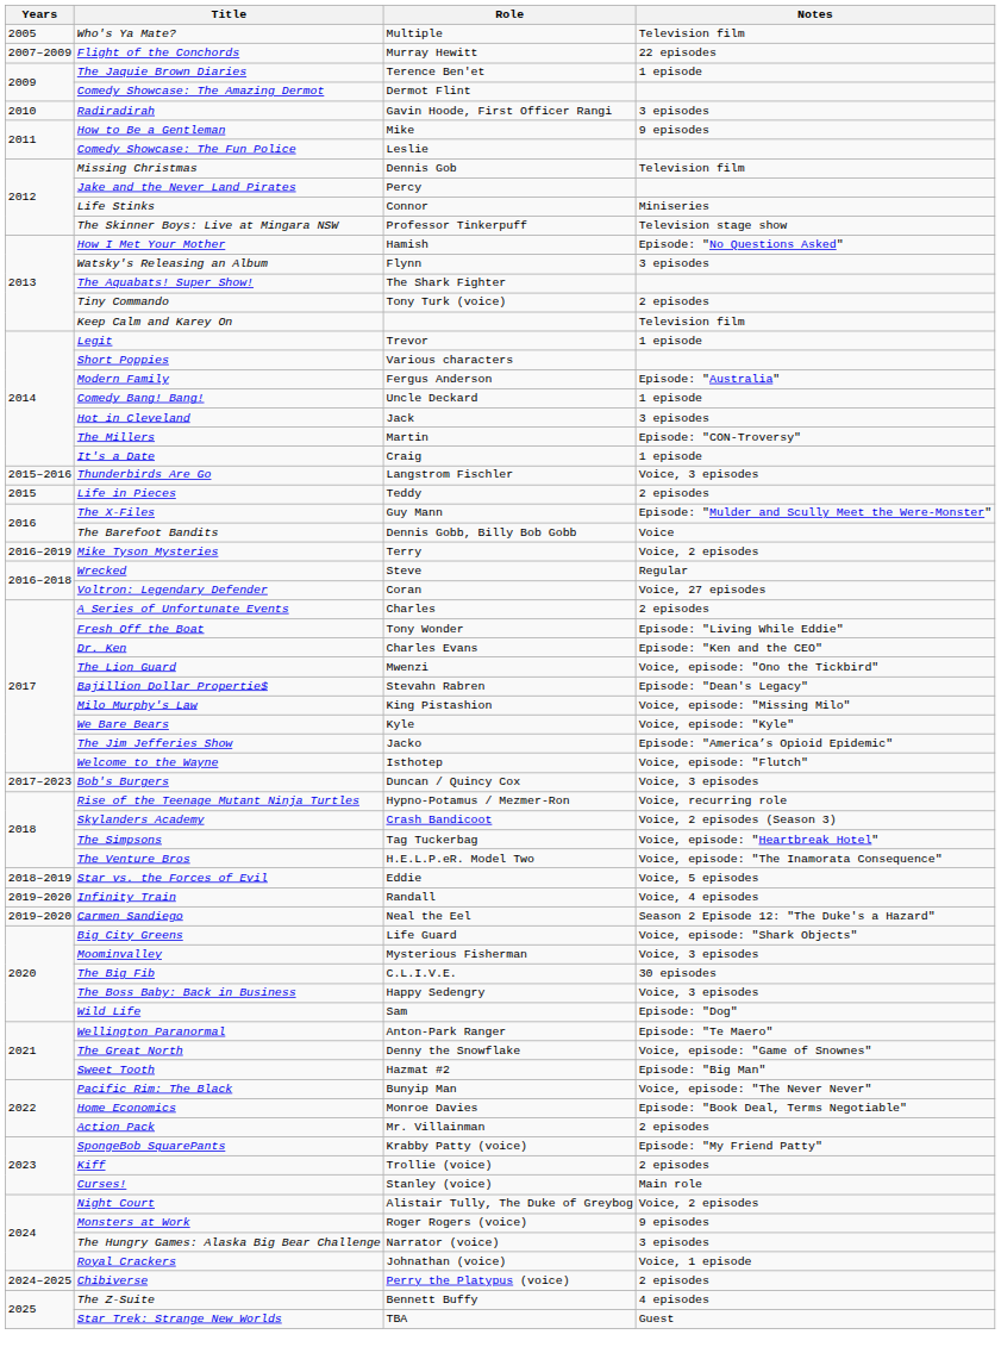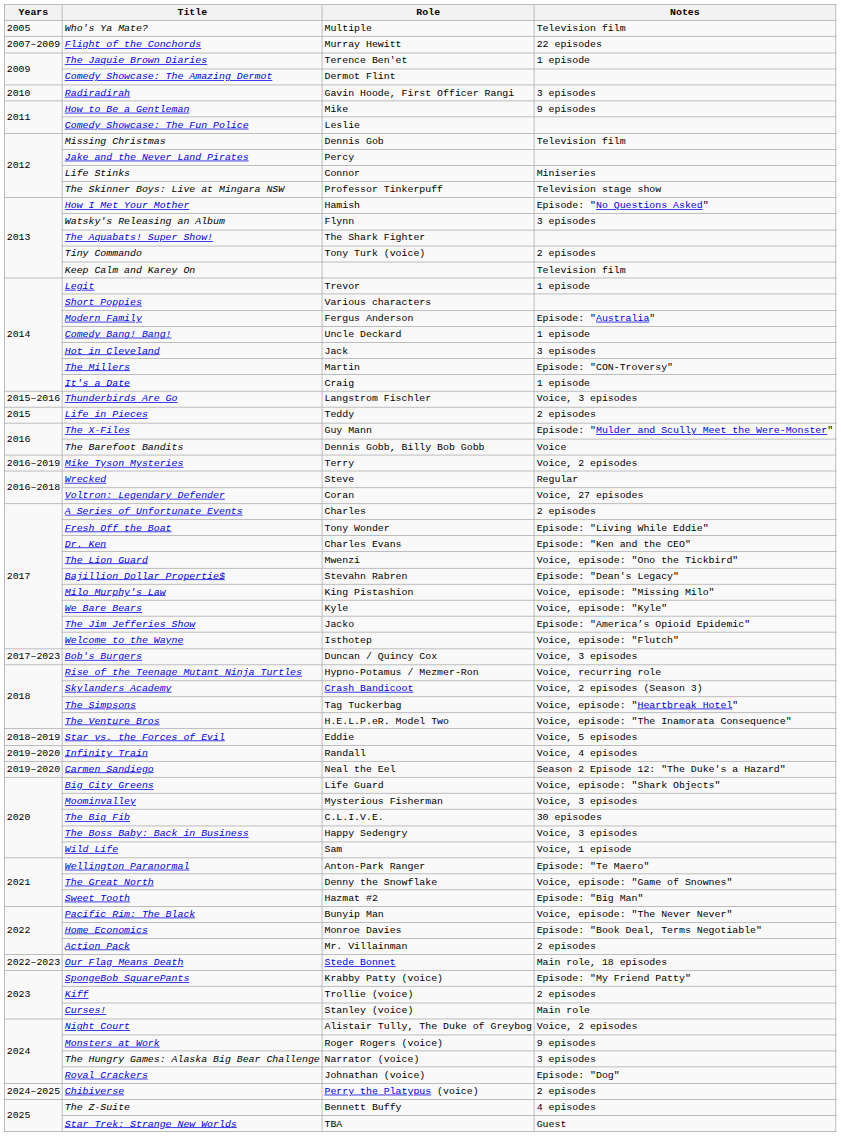 <table class="wikitable sortable plainrowheaders">
 <tr>
 <th>Years</th>
 <th>Title</th>
 <th>Role</th>
 <th class="unsortable">Notes</th>
 </tr>
 <tr>
 <td>2005</td>
 <td><em>Who's Ya Mate?</em></td>
 <td>Multiple</td>
 <td>Television film</td>
 </tr>
 <tr>
 <td>2007–2009</td>
 <td><em><a href='#'>Flight of the Conchords</a></em></td>
 <td>Murray Hewitt</td>
 <td>22 episodes</td>
 </tr>
 <tr>
 <td rowspan="2">2009</td>
 <td><em><a href='#'>The Jaquie Brown Diaries</a></em></td>
 <td>Terence Ben'et</td>
 <td>1 episode</td>
 </tr>
 <tr>
 <td><em><a href='#'>Comedy Showcase: The Amazing Dermot</a></em></td>
 <td>Dermot Flint</td>
 <td></td>
 </tr>
 <tr>
 <td>2010</td>
 <td><em><a href='#'>Radiradirah</a></em></td>
 <td>Gavin Hoode, First Officer Rangi</td>
 <td>3 episodes</td>
 </tr>
 <tr>
 <td rowspan="2">2011</td>
 <td><em><a href='#'>How to Be a Gentleman</a></em></td>
 <td>Mike</td>
 <td>9 episodes</td>
 </tr>
 <tr>
 <td><em><a href='#'>Comedy Showcase: The Fun Police</a></em></td>
 <td>Leslie</td>
 <td></td>
 </tr>
 <tr>
 <td rowspan="4">2012</td>
 <td><em>Missing Christmas</em></td>
 <td>Dennis Gob</td>
 <td>Television film</td>
 </tr>
 <tr>
 <td><em><a href='#'>Jake and the Never Land Pirates</a></em></td>
 <td>Percy</td>
 <td></td>
 </tr>
 <tr>
 <td><em>Life Stinks</em></td>
 <td>Connor</td>
 <td>Miniseries</td>
 </tr>
 <tr>
 <td><em>The Skinner Boys: Live at Mingara NSW</em></td>
 <td>Professor Tinkerpuff</td>
 <td>Television stage show</td>
 </tr>
 <tr>
 <td rowspan="5">2013</td>
 <td><em><a href='#'>How I Met Your Mother</a></em></td>
 <td>Hamish</td>
 <td>Episode: "<a href='#'>No Questions Asked</a>"</td>
 </tr>
 <tr>
 <td><em>Watsky's Releasing an Album</em></td>
 <td>Flynn</td>
 <td>3 episodes</td>
 </tr>
 <tr>
 <td><em><a href='#'>The Aquabats! Super Show!</a></em></td>
 <td>The Shark Fighter</td>
 <td></td>
 </tr>
 <tr>
 <td><em>Tiny Commando</em></td>
 <td>Tony Turk (voice)</td>
 <td>2 episodes</td>
 </tr>
 <tr>
 <td><em>Keep Calm and Karey On</em></td>
 <td></td>
 <td>Television film</td>
 </tr>
 <tr>
 <td rowspan="7">2014</td>
 <td><em><a href='#'>Legit</a></em></td>
 <td>Trevor</td>
 <td>1 episode</td>
 </tr>
 <tr>
 <td><em><a href='#'>Short Poppies</a></em></td>
 <td>Various characters</td>
 <td></td>
 </tr>
 <tr>
 <td><em><a href='#'>Modern Family</a></em></td>
 <td>Fergus Anderson</td>
 <td>Episode: "<a href='#'>Australia</a>"</td>
 </tr>
 <tr>
 <td><em><a href='#'>Comedy Bang! Bang!</a></em></td>
 <td>Uncle Deckard</td>
 <td>1 episode</td>
 </tr>
 <tr>
 <td><em><a href='#'>Hot in Cleveland</a></em></td>
 <td>Jack</td>
 <td>3 episodes</td>
 </tr>
 <tr>
 <td><em><a href='#'>The Millers</a></em></td>
 <td>Martin</td>
 <td>Episode: "CON-Troversy"</td>
 </tr>
 <tr>
 <td><em><a href='#'>It's a Date</a></em></td>
 <td>Craig</td>
 <td>1 episode</td>
 </tr>
 <tr>
 <td>2015–2016</td>
 <td><em><a href='#'>Thunderbirds Are Go</a></em></td>
 <td>Langstrom Fischler</td>
 <td>Voice, 3 episodes</td>
 </tr>
 <tr>
 <td>2015</td>
 <td><em><a href='#'>Life in Pieces</a></em></td>
 <td>Teddy</td>
 <td>2 episodes</td>
 </tr>
 <tr>
 <td rowspan="2">2016</td>
 <td><em><a href='#'>The X-Files</a></em></td>
 <td>Guy Mann</td>
 <td>Episode: "<a href='#'>Mulder and Scully Meet the Were-Monster</a>"</td>
 </tr>
 <tr>
 <td><em>The Barefoot Bandits</em></td>
 <td>Dennis Gobb, Billy Bob Gobb</td>
 <td>Voice</td>
 </tr>
 <tr>
 <td>2016–2019</td>
 <td><em><a href='#'>Mike Tyson Mysteries</a></em></td>
 <td>Terry</td>
 <td>Voice, 2 episodes</td>
 </tr>
 <tr>
 <td rowspan="2">2016–2018</td>
 <td><em><a href='#'>Wrecked</a></em></td>
 <td>Steve</td>
 <td>Regular</td>
 </tr>
 <tr>
 <td><em><a href='#'>Voltron: Legendary Defender</a></em></td>
 <td>Coran</td>
 <td>Voice, 27 episodes</td>
 </tr>
 <tr>
 <td rowspan="9">2017</td>
 <td><em><a href='#'>A Series of Unfortunate Events</a></em></td>
 <td>Charles</td>
 <td>2 episodes</td>
 </tr>
 <tr>
 <td><em><a href='#'>Fresh Off the Boat</a></em></td>
 <td>Tony Wonder</td>
 <td>Episode: "Living While Eddie"</td>
 </tr>
 <tr>
 <td><em><a href='#'>Dr. Ken</a></em></td>
 <td>Charles Evans</td>
 <td>Episode: "Ken and the CEO"</td>
 </tr>
 <tr>
 <td><em><a href='#'>The Lion Guard</a></em></td>
 <td>Mwenzi</td>
 <td>Voice, episode: "Ono the Tickbird"</td>
 </tr>
 <tr>
 <td><em><a href='#'>Bajillion Dollar Propertie$</a></em></td>
 <td>Stevahn Rabren</td>
 <td>Episode: "Dean's Legacy"</td>
 </tr>
 <tr>
 <td><em><a href='#'>Milo Murphy's Law</a></em></td>
 <td>King Pistashion</td>
 <td>Voice, episode: "Missing Milo"</td>
 </tr>
 <tr>
 <td><em><a href='#'>We Bare Bears</a></em></td>
 <td>Kyle</td>
 <td>Voice, episode: "Kyle"</td>
 </tr>
 <tr>
 <td><em><a href='#'>The Jim Jefferies Show</a></em></td>
 <td>Jacko</td>
 <td>Episode: "America’s Opioid Epidemic"</td>
 </tr>
 <tr>
 <td><em><a href='#'>Welcome to the Wayne</a></em></td>
 <td>Isthotep</td>
 <td>Voice, episode: "Flutch"</td>
 </tr>
 <tr>
 <td>2017–2023</td>
 <td><em><a href='#'>Bob's Burgers</a></em></td>
 <td>Duncan / Quincy Cox</td>
 <td>Voice, 3 episodes</td>
 </tr>
 <tr>
 <td rowspan="4">2018</td>
 <td><em><a href='#'>Rise of the Teenage Mutant Ninja Turtles</a></em></td>
 <td>Hypno-Potamus / Mezmer-Ron</td>
 <td>Voice, recurring role</td>
 </tr>
 <tr>
 <td><em><a href='#'>Skylanders Academy</a></em></td>
 <td><a href='#'>Crash Bandicoot</a></td>
 <td>Voice, 2 episodes (Season 3)</td>
 </tr>
 <tr>
 <td><em><a href='#'>The Simpsons</a></em></td>
 <td>Tag Tuckerbag</td>
 <td>Voice, episode: "<a href='#'>Heartbreak Hotel</a>"</td>
 </tr>
 <tr>
 <td><em><a href='#'>The Venture Bros</a></em></td>
 <td>H.E.L.P.eR. Model Two</td>
 <td>Voice, episode: "The Inamorata Consequence"</td>
 </tr>
 <tr>
 <td>2018–2019</td>
 <td><em><a href='#'>Star vs. the Forces of Evil</a></em></td>
 <td>Eddie</td>
 <td>Voice, 5 episodes</td>
 </tr>
 <tr>
 <td>2019–2020</td>
 <td><em><a href='#'>Infinity Train</a></em></td>
 <td>Randall</td>
 <td>Voice, 4 episodes</td>
 </tr>
 <tr>
 <td>2019–2020</td>
 <td><em><a href='#'>Carmen Sandiego</a></em></td>
 <td>Neal the Eel</td>
 <td>Season 2 Episode 12: "The Duke's a Hazard"</td>
 </tr>
 <tr>
 <td rowspan="5">2020</td>
 <td><em><a href='#'>Big City Greens</a></em></td>
 <td>Life Guard</td>
 <td>Voice, episode: "Shark Objects"</td>
 </tr>
 <tr>
 <td><em><a href='#'>Moominvalley</a></em></td>
 <td>Mysterious Fisherman</td>
 <td>Voice, 3 episodes</td>
 </tr>
 <tr>
 <td><em><a href='#'>The Big Fib</a></em></td>
 <td>C.L.I.V.E.</td>
 <td>30 episodes</td>
 </tr>
 <tr>
 <td><em><a href='#'>The Boss Baby: Back in Business</a></em></td>
 <td>Happy Sedengry</td>
 <td>Voice, 3 episodes</td>
 </tr>
 <tr>
 <td><em><a href='#'>Wild Life</a></em></td>
 <td>Sam</td>
-<td>Episode: "Dog"</td>
+<td>Voice, 1 episode</td>
 </tr>
 <tr>
 <td rowspan="3">2021</td>
 <td><em><a href='#'>Wellington Paranormal</a></em></td>
 <td>Anton-Park Ranger</td>
 <td>Episode: "Te Maero"</td>
 </tr>
 <tr>
 <td><em><a href='#'>The Great North</a></em></td>
 <td>Denny the Snowflake</td>
 <td>Voice, episode: "Game of Snownes"</td>
 </tr>
 <tr>
 <td><em><a href='#'>Sweet Tooth</a></em></td>
 <td>Hazmat #2</td>
 <td>Episode: "Big Man"</td>
 </tr>
 <tr>
 <td rowspan="3">2022</td>
 <td><em><a href='#'>Pacific Rim: The Black</a></em></td>
 <td>Bunyip Man</td>
 <td>Voice, episode: "The Never Never"</td>
 </tr>
 <tr>
 <td><em><a href='#'>Home Economics</a></em></td>
 <td>Monroe Davies</td>
 <td>Episode: "Book Deal, Terms Negotiable"</td>
 </tr>
 <tr>
 <td><em><a href='#'>Action Pack</a></em></td>
 <td>Mr. Villainman</td>
 <td>2 episodes</td>
+</tr>
+<tr>
+<td>2022–2023</td>
+<td><em><a href='#'>Our Flag Means Death</a></em></td>
+<td><a href='#'>Stede Bonnet</a></td>
+<td>Main role, 18 episodes</td>
 </tr>
 <tr>
 <td rowspan="3">2023</td>
 <td><em><a href='#'>SpongeBob SquarePants</a></em></td>
 <td>Krabby Patty (voice)</td>
 <td>Episode: "My Friend Patty"</td>
 </tr>
 <tr>
 <td><em><a href='#'>Kiff</a></em></td>
 <td>Trollie (voice)</td>
 <td>2 episodes</td>
 </tr>
 <tr>
 <td><em><a href='#'>Curses!</a></em></td>
 <td>Stanley (voice)</td>
 <td>Main role</td>
 </tr>
 <tr>
 <td rowspan="4">2024</td>
 <td><em><a href='#'>Night Court</a></em></td>
 <td>Alistair Tully, The Duke of Greybog</td>
 <td>Voice, 2 episodes</td>
 </tr>
 <tr>
 <td><em><a href='#'>Monsters at Work</a></em></td>
 <td>Roger Rogers (voice)</td>
 <td>9 episodes</td>
 </tr>
 <tr>
 <td><em>The Hungry Games: Alaska Big Bear Challenge</em></td>
 <td>Narrator (voice)</td>
 <td>3 episodes</td>
 </tr>
 <tr>
 <td><em><a href='#'>Royal Crackers</a></em></td>
 <td>Johnathan (voice)</td>
-<td>Voice, 1 episode</td>
+<td>Episode: "Dog"</td>
 </tr>
 <tr>
 <td>2024–2025</td>
 <td><em><a href='#'>Chibiverse</a></em></td>
 <td><a href='#'>Perry the Platypus</a> (voice)</td>
 <td>2 episodes</td>
 </tr>
 <tr>
 <td rowspan="2">2025</td>
 <td><em>The Z-Suite</em></td>
 <td>Bennett Buffy</td>
 <td>4 episodes</td>
 </tr>
 <tr>
 <td><em><a href='#'>Star Trek: Strange New Worlds</a></em></td>
 <td>TBA</td>
 <td>Guest</td>
 </tr>
 </table>
